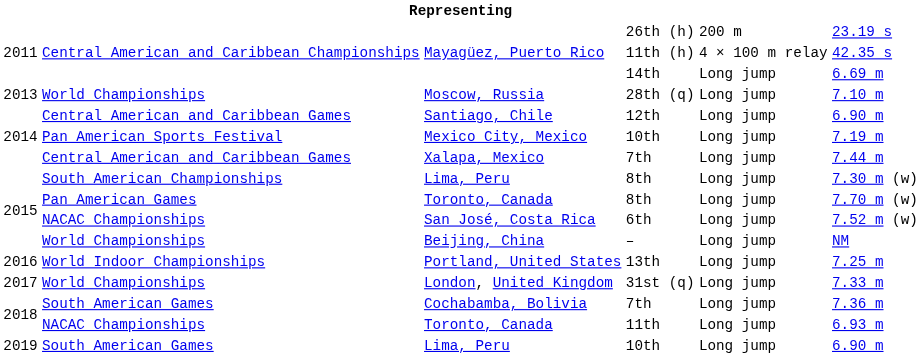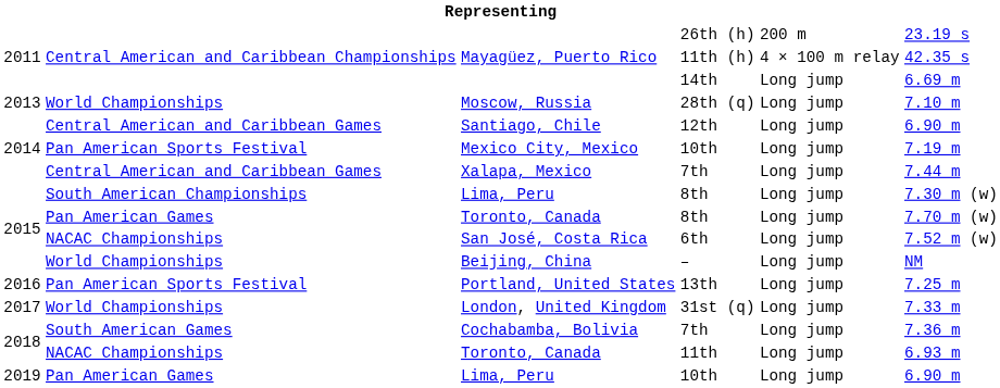 <table>
 <tr>
 <th colspan="6">Representing </th>
 </tr>
 <tr>
 <td rowspan=3>2011</td>
 <td rowspan=3><a href='#'>Central American and Caribbean Championships</a></td>
 <td rowspan=3><a href='#'>Mayagüez, Puerto Rico</a></td>
 <td>26th (h)</td>
 <td>200 m</td>
 <td><a href='#'>23.19 s</a></td>
 </tr>
 <tr>
 <td>11th (h)</td>
 <td>4 × 100 m relay</td>
 <td><a href='#'>42.35 s</a></td>
 </tr>
 <tr>
 <td>14th</td>
 <td>Long jump</td>
 <td><a href='#'>6.69 m</a></td>
 </tr>
 <tr>
 <td>2013</td>
 <td><a href='#'>World Championships</a></td>
 <td><a href='#'>Moscow, Russia</a></td>
 <td>28th (q)</td>
 <td>Long jump</td>
 <td><a href='#'>7.10 m</a></td>
 </tr>
 <tr>
 <td rowspan=3>2014</td>
 <td><a href='#'>Central American and Caribbean Games</a></td>
 <td><a href='#'>Santiago, Chile</a></td>
 <td>12th</td>
 <td>Long jump</td>
 <td><a href='#'>6.90 m</a></td>
 </tr>
 <tr>
 <td><a href='#'>Pan American Sports Festival</a></td>
 <td><a href='#'>Mexico City, Mexico</a></td>
 <td>10th</td>
 <td>Long jump</td>
 <td><a href='#'>7.19 m</a></td>
 </tr>
 <tr>
 <td><a href='#'>Central American and Caribbean Games</a></td>
 <td><a href='#'>Xalapa, Mexico</a></td>
 <td>7th</td>
 <td>Long jump</td>
 <td><a href='#'>7.44 m</a></td>
 </tr>
 <tr>
 <td rowspan=4>2015</td>
 <td><a href='#'>South American Championships</a></td>
 <td><a href='#'>Lima, Peru</a></td>
 <td>8th</td>
 <td>Long jump</td>
 <td><a href='#'>7.30 m</a> (w)</td>
 </tr>
 <tr>
 <td><a href='#'>Pan American Games</a></td>
 <td><a href='#'>Toronto, Canada</a></td>
 <td>8th</td>
 <td>Long jump</td>
 <td><a href='#'>7.70 m</a> (w)</td>
 </tr>
 <tr>
 <td><a href='#'>NACAC Championships</a></td>
 <td><a href='#'>San José, Costa Rica</a></td>
 <td>6th</td>
 <td>Long jump</td>
 <td><a href='#'>7.52 m</a> (w)</td>
 </tr>
 <tr>
 <td><a href='#'>World Championships</a></td>
 <td><a href='#'>Beijing, China</a></td>
 <td>–</td>
 <td>Long jump</td>
 <td><a href='#'>NM</a></td>
 </tr>
 <tr>
 <td>2016</td>
-<td><a href='#'>World Indoor Championships</a></td>
+<td><a href='#'>Pan American Sports Festival</a></td>
 <td><a href='#'>Portland, United States</a></td>
 <td>13th</td>
 <td>Long jump</td>
 <td><a href='#'>7.25 m</a></td>
 </tr>
 <tr>
 <td>2017</td>
 <td><a href='#'>World Championships</a></td>
 <td><a href='#'>London</a>, <a href='#'>United Kingdom</a></td>
 <td>31st (q)</td>
 <td>Long jump</td>
 <td><a href='#'>7.33 m</a></td>
 </tr>
 <tr>
 <td rowspan=2>2018</td>
 <td><a href='#'>South American Games</a></td>
 <td><a href='#'>Cochabamba, Bolivia</a></td>
 <td>7th</td>
 <td>Long jump</td>
 <td><a href='#'>7.36 m</a></td>
 </tr>
 <tr>
 <td><a href='#'>NACAC Championships</a></td>
 <td><a href='#'>Toronto, Canada</a></td>
 <td>11th</td>
 <td>Long jump</td>
 <td><a href='#'>6.93 m</a></td>
 </tr>
 <tr>
 <td>2019</td>
-<td><a href='#'>South American Games</a></td>
+<td><a href='#'>Pan American Games</a></td>
 <td><a href='#'>Lima, Peru</a></td>
 <td>10th</td>
 <td>Long jump</td>
 <td><a href='#'>6.90 m</a></td>
 </tr>
 </table>
